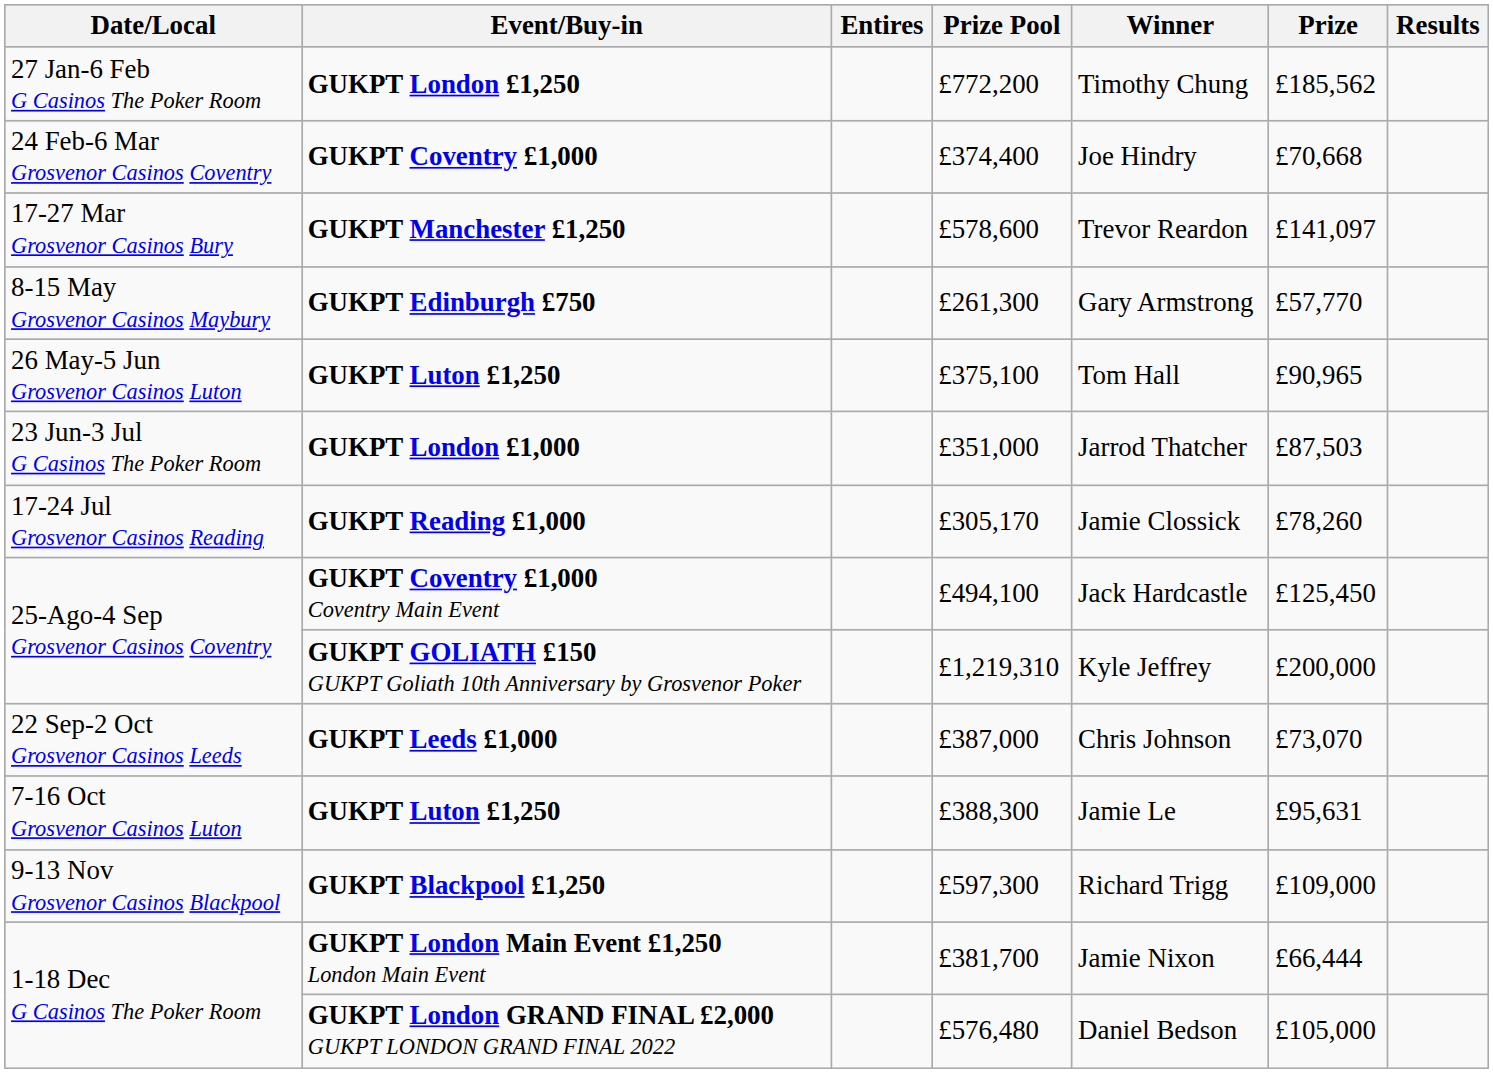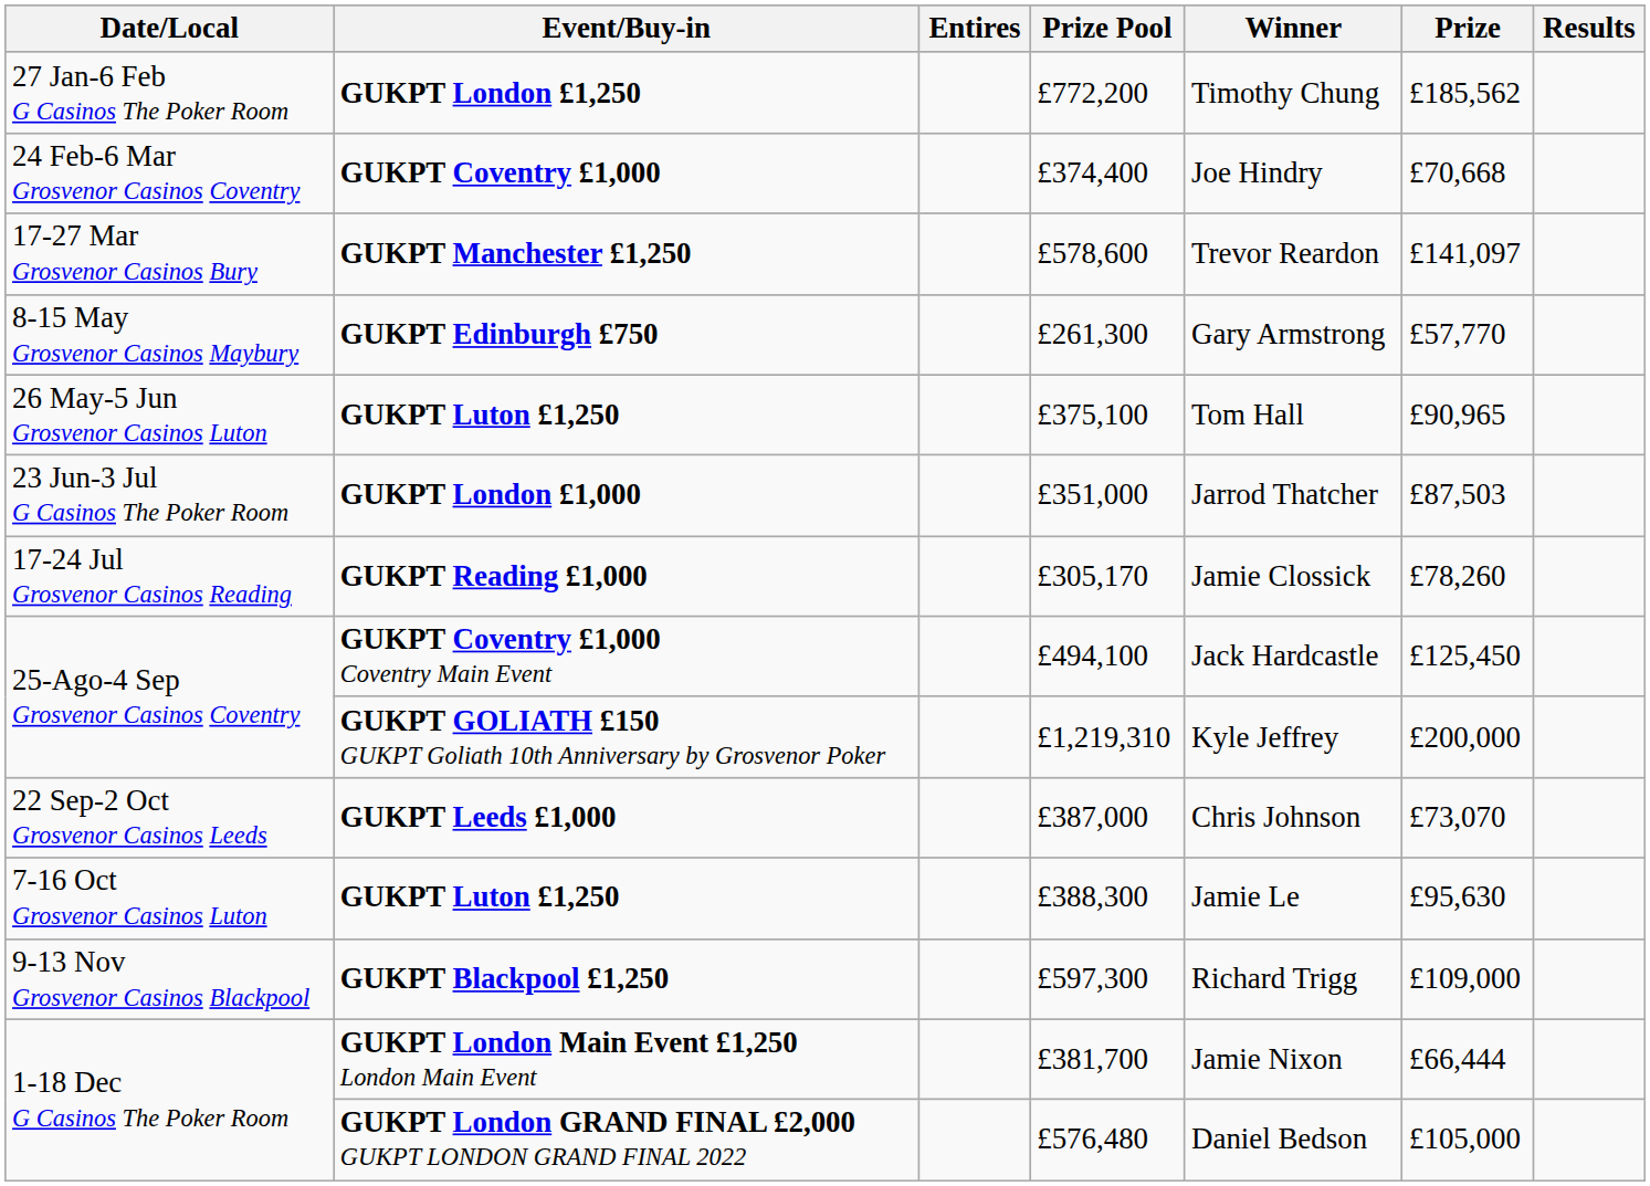 <table class="wikitable" width="100%">
 <tr>
 <th width="20%">Date/Local</th>
 <th !width="15%">Event/Buy-in</th>
 <th !width="10%">Entires</th>
 <th !width="10%">Prize Pool</th>
 <th !width="25%">Winner</th>
 <th !width="10%">Prize</th>
 <th !width="10%">Results</th>
 </tr>
 <tr>
 <td>27 Jan-6 Feb<br><small><em><a href='#'>G Casinos</a> The Poker Room</em></small></td>
 <td> <strong>GUKPT <a href='#'>London</a> £1,250</strong></td>
 <td></td>
 <td>£772,200</td>
 <td> Timothy Chung</td>
 <td>£185,562</td>
 <td></td>
 </tr>
 <tr>
 <td>24 Feb-6 Mar<br><small><em><a href='#'>Grosvenor Casinos</a> <a href='#'>Coventry</a></em></small></td>
 <td> <strong>GUKPT <a href='#'>Coventry</a> £1,000</strong></td>
 <td></td>
 <td>£374,400</td>
 <td> Joe Hindry</td>
 <td>£70,668</td>
 <td></td>
 </tr>
 <tr>
 <td>17-27 Mar<br><small><em><a href='#'>Grosvenor Casinos</a> <a href='#'>Bury</a></em></small></td>
 <td> <strong>GUKPT <a href='#'>Manchester</a> £1,250</strong><br></td>
 <td></td>
 <td>£578,600</td>
 <td> Trevor Reardon</td>
 <td>£141,097</td>
 <td></td>
 </tr>
 <tr>
 <td>8-15 May<br><small><em><a href='#'>Grosvenor Casinos</a> <a href='#'>Maybury</a></em></small></td>
 <td> <strong>GUKPT <a href='#'>Edinburgh</a> £750</strong></td>
 <td></td>
 <td>£261,300</td>
 <td> Gary Armstrong</td>
 <td>£57,770</td>
 <td></td>
 </tr>
 <tr>
 <td>26 May-5 Jun<br><small><em><a href='#'>Grosvenor Casinos</a> <a href='#'>Luton</a></em></small></td>
 <td> <strong>GUKPT <a href='#'>Luton</a> £1,250</strong></td>
 <td></td>
 <td>£375,100</td>
 <td> Tom Hall</td>
 <td>£90,965</td>
 <td></td>
 </tr>
 <tr>
 <td>23 Jun-3 Jul<br><small><em><a href='#'>G Casinos</a> The Poker Room</em></small></td>
 <td> <strong>GUKPT <a href='#'>London</a> £1,000</strong><br></td>
 <td></td>
 <td>£351,000</td>
 <td> Jarrod Thatcher</td>
 <td>£87,503</td>
 <td></td>
 </tr>
 <tr>
 <td>17-24 Jul<br><small><em><a href='#'>Grosvenor Casinos</a> <a href='#'>Reading</a></em></small></td>
 <td> <strong>GUKPT <a href='#'>Reading</a> £1,000</strong></td>
 <td></td>
 <td>£305,170</td>
 <td> Jamie Clossick</td>
 <td>£78,260</td>
 <td></td>
 </tr>
 <tr>
 <td rowspan="2">25-Ago-4 Sep<br><small><em><a href='#'>Grosvenor Casinos</a> <a href='#'>Coventry</a></em></small></td>
 <td> <strong>GUKPT <a href='#'>Coventry</a> £1,000</strong><br><small><em>Coventry Main Event</em></small></td>
 <td></td>
 <td>£494,100</td>
 <td> Jack Hardcastle</td>
 <td>£125,450</td>
 <td></td>
 </tr>
 <tr>
 <td> <strong>GUKPT <a href='#'>GOLIATH</a> £150</strong><br><small><em>GUKPT Goliath 10th Anniversary by Grosvenor Poker</em></small></td>
 <td></td>
 <td>£1,219,310</td>
 <td> Kyle Jeffrey</td>
 <td>£200,000</td>
 <td></td>
 </tr>
 <tr>
 <td>22 Sep-2 Oct<br><small><em><a href='#'>Grosvenor Casinos</a> <a href='#'>Leeds</a></em></small></td>
 <td> <strong>GUKPT <a href='#'>Leeds</a> £1,000</strong></td>
 <td></td>
 <td>£387,000</td>
 <td> Chris Johnson</td>
 <td>£73,070</td>
 <td></td>
 </tr>
 <tr>
 <td>7-16 Oct<br><small><em><a href='#'>Grosvenor Casinos</a> <a href='#'>Luton</a></em></small></td>
 <td> <strong>GUKPT <a href='#'>Luton</a> £1,250</strong></td>
 <td></td>
 <td>£388,300</td>
 <td> Jamie Le</td>
-<td>£95,631</td>
+<td>£95,630</td>
 <td></td>
 </tr>
 <tr>
 <td>9-13 Nov<br><small><em><a href='#'>Grosvenor Casinos</a> <a href='#'>Blackpool</a></em></small></td>
 <td> <strong>GUKPT <a href='#'>Blackpool</a> £1,250</strong></td>
 <td></td>
 <td>£597,300</td>
 <td> Richard Trigg</td>
 <td>£109,000</td>
 <td></td>
 </tr>
 <tr>
 <td rowspan="2">1-18  Dec<br><small><em><a href='#'>G Casinos</a> The Poker Room</em></small></td>
 <td> <strong>GUKPT <a href='#'>London</a> Main Event £1,250</strong><br><small><em>London Main Event</em></small></td>
 <td></td>
 <td>£381,700</td>
 <td> Jamie Nixon</td>
 <td>£66,444</td>
 <td></td>
 </tr>
 <tr>
 <td> <strong>GUKPT <a href='#'>London</a> GRAND FINAL £2,000</strong><br><small><em>GUKPT LONDON GRAND FINAL 2022</em></small></td>
 <td></td>
 <td>£576,480</td>
 <td> Daniel Bedson</td>
 <td>£105,000</td>
 <td></td>
 </tr>
 </table>
